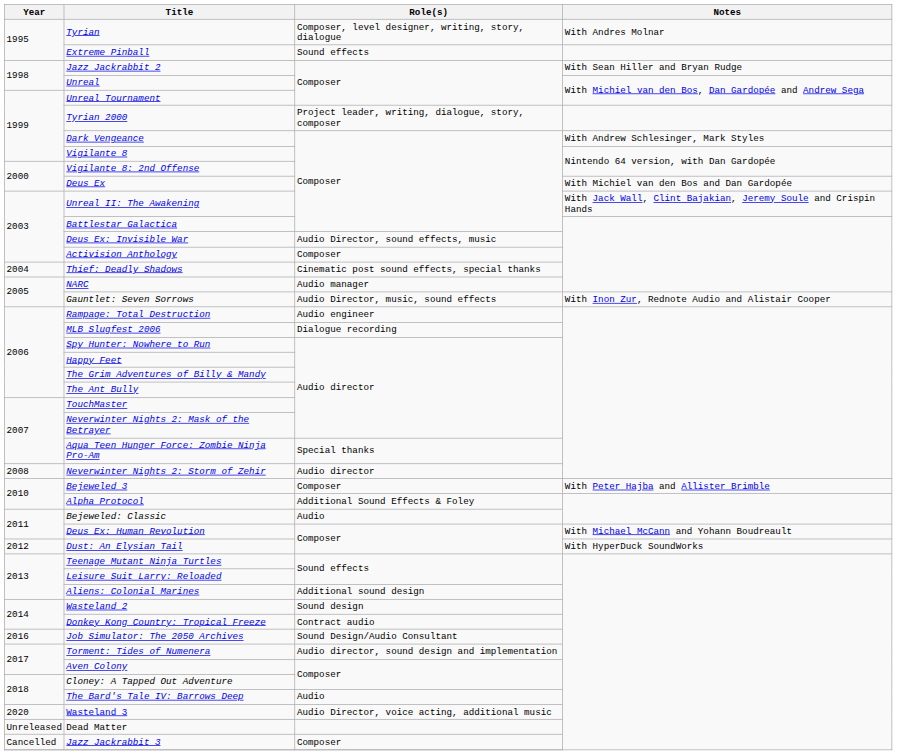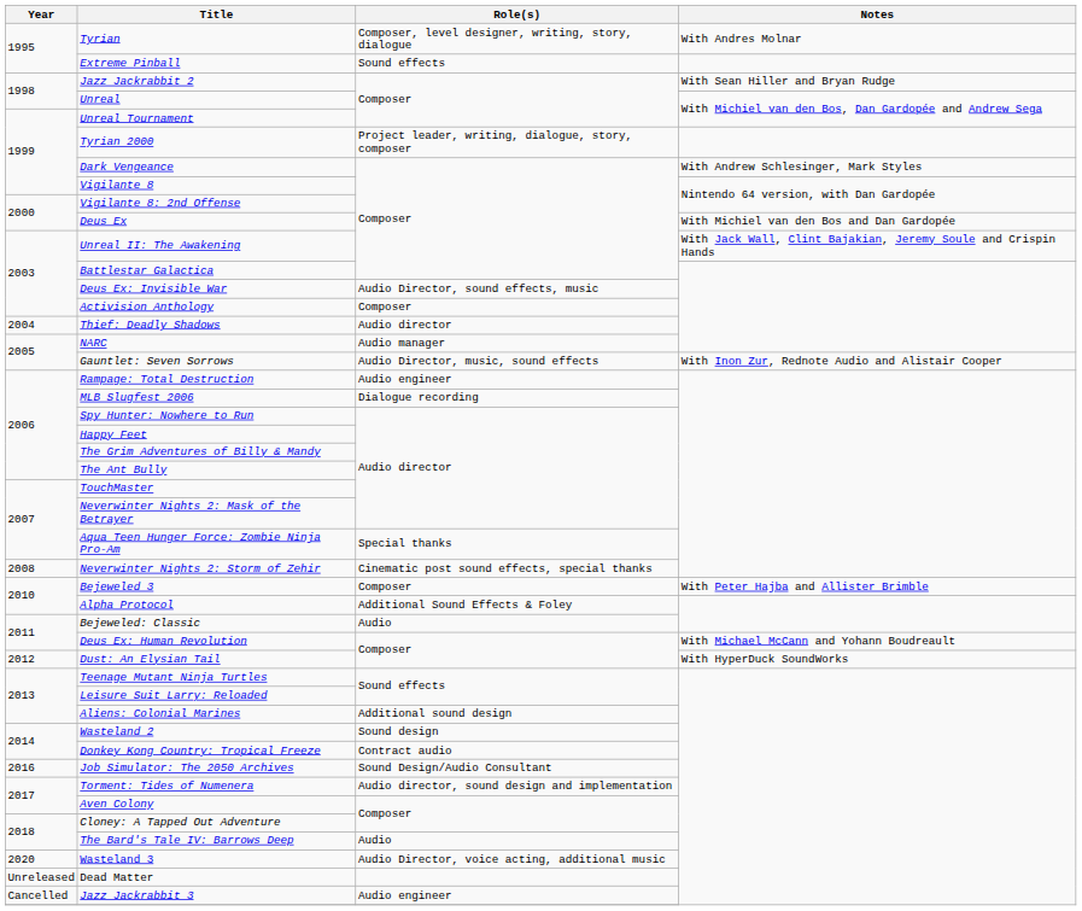 <table class="wikitable sortable" width="auto">
 <tr>
 <th>Year</th>
 <th>Title</th>
 <th>Role(s)</th>
 <th>Notes</th>
 </tr>
 <tr>
 <td rowspan="2">1995</td>
 <td><em><a href='#'>Tyrian</a></em></td>
 <td>Composer, level designer, writing, story, dialogue</td>
 <td>With Andres Molnar</td>
 </tr>
 <tr>
 <td><em><a href='#'>Extreme Pinball</a></em></td>
 <td>Sound effects</td>
 <td></td>
 </tr>
 <tr>
 <td rowspan="2">1998</td>
 <td><em><a href='#'>Jazz Jackrabbit 2</a></em></td>
 <td rowspan="3">Composer</td>
 <td>With Sean Hiller and Bryan Rudge</td>
 </tr>
 <tr>
 <td><em><a href='#'>Unreal</a></em></td>
 <td rowspan="2">With <a href='#'>Michiel van den Bos</a>, <a href='#'>Dan Gardopée</a> and <a href='#'>Andrew Sega</a></td>
 </tr>
 <tr>
 <td rowspan="4">1999</td>
 <td><em><a href='#'>Unreal Tournament</a></em></td>
 </tr>
 <tr>
 <td><em><a href='#'>Tyrian 2000</a></em></td>
 <td>Project leader, writing, dialogue, story, composer</td>
 <td></td>
 </tr>
 <tr>
 <td><em><a href='#'>Dark Vengeance</a></em></td>
 <td rowspan="6">Composer</td>
 <td>With Andrew Schlesinger, Mark Styles</td>
 </tr>
 <tr>
 <td><em><a href='#'>Vigilante 8</a></em></td>
 <td rowspan="2">Nintendo 64 version, with Dan Gardopée</td>
 </tr>
 <tr>
 <td rowspan="2">2000</td>
 <td><em><a href='#'>Vigilante 8: 2nd Offense</a></em></td>
 </tr>
 <tr>
 <td><em><a href='#'>Deus Ex</a></em></td>
 <td>With Michiel van den Bos and Dan Gardopée</td>
 </tr>
 <tr>
 <td rowspan="4">2003</td>
 <td><em><a href='#'>Unreal II: The Awakening</a></em></td>
 <td>With <a href='#'>Jack Wall</a>, <a href='#'>Clint Bajakian</a>, <a href='#'>Jeremy Soule</a> and Crispin Hands</td>
 </tr>
 <tr>
 <td><em><a href='#'>Battlestar Galactica</a></em></td>
 <td rowspan="5"></td>
 </tr>
 <tr>
 <td><em><a href='#'>Deus Ex: Invisible War</a></em></td>
 <td>Audio Director, sound effects, music</td>
 </tr>
 <tr>
 <td><em><a href='#'>Activision Anthology</a></em></td>
 <td>Composer</td>
 </tr>
 <tr>
 <td>2004</td>
 <td><em><a href='#'>Thief: Deadly Shadows</a></em></td>
-<td>Cinematic post sound effects, special thanks</td>
+<td>Audio director</td>
 </tr>
 <tr>
 <td rowspan="2">2005</td>
 <td><em><a href='#'>NARC</a></em></td>
 <td>Audio manager</td>
 </tr>
 <tr>
 <td><em>Gauntlet: Seven Sorrows</em></td>
 <td>Audio Director, music, sound effects</td>
 <td>With <a href='#'>Inon Zur</a>, Rednote Audio and Alistair Cooper</td>
 </tr>
 <tr>
 <td rowspan="6">2006</td>
 <td><em><a href='#'>Rampage: Total Destruction</a></em></td>
 <td>Audio engineer</td>
 <td rowspan="10"></td>
 </tr>
 <tr>
 <td><em><a href='#'>MLB Slugfest 2006</a></em></td>
 <td>Dialogue recording</td>
 </tr>
 <tr>
 <td><em><a href='#'>Spy Hunter: Nowhere to Run</a></em></td>
 <td rowspan="6">Audio director</td>
 </tr>
 <tr>
 <td><em><a href='#'>Happy Feet</a></em></td>
 </tr>
 <tr>
 <td><em><a href='#'>The Grim Adventures of Billy & Mandy</a></em></td>
 </tr>
 <tr>
 <td><em><a href='#'>The Ant Bully</a></em></td>
 </tr>
 <tr>
 <td rowspan="3">2007</td>
 <td><em><a href='#'>TouchMaster</a></em></td>
 </tr>
 <tr>
 <td><em><a href='#'>Neverwinter Nights 2: Mask of the Betrayer</a></em></td>
 </tr>
 <tr>
 <td><em><a href='#'>Aqua Teen Hunger Force: Zombie Ninja Pro-Am</a></em></td>
 <td>Special thanks</td>
 </tr>
 <tr>
 <td>2008</td>
 <td><em><a href='#'>Neverwinter Nights 2: Storm of Zehir</a></em></td>
-<td>Audio director</td>
+<td>Cinematic post sound effects, special thanks</td>
 </tr>
 <tr>
 <td rowspan="2">2010</td>
 <td><em><a href='#'>Bejeweled 3</a></em></td>
 <td>Composer</td>
 <td>With <a href='#'>Peter Hajba</a> and <a href='#'>Allister Brimble</a></td>
 </tr>
 <tr>
 <td><em><a href='#'>Alpha Protocol</a></em></td>
 <td>Additional Sound Effects & Foley</td>
 <td rowspan="2"></td>
 </tr>
 <tr>
 <td rowspan="2">2011</td>
 <td><em>Bejeweled: Classic</em></td>
 <td>Audio</td>
 </tr>
 <tr>
 <td><em><a href='#'>Deus Ex: Human Revolution</a></em></td>
 <td rowspan="2">Composer</td>
 <td>With <a href='#'>Michael McCann</a> and Yohann Boudreault</td>
 </tr>
 <tr>
 <td>2012</td>
 <td><em><a href='#'>Dust: An Elysian Tail</a></em></td>
 <td>With HyperDuck SoundWorks</td>
 </tr>
 <tr>
 <td rowspan="3">2013</td>
 <td><em><a href='#'>Teenage Mutant Ninja Turtles</a></em></td>
 <td rowspan="2">Sound effects</td>
 <td rowspan="18"></td>
 </tr>
 <tr>
 <td><em><a href='#'>Leisure Suit Larry: Reloaded</a></em></td>
 </tr>
 <tr>
 <td><em><a href='#'>Aliens: Colonial Marines</a></em></td>
 <td>Additional sound design</td>
 </tr>
 <tr>
 <td rowspan="2">2014</td>
 <td><em><a href='#'>Wasteland 2</a></em></td>
 <td>Sound design</td>
 </tr>
 <tr>
 <td><em><a href='#'>Donkey Kong Country: Tropical Freeze</a></em></td>
 <td>Contract audio</td>
 </tr>
 <tr>
 <td>2016</td>
 <td><em><a href='#'>Job Simulator: The 2050 Archives</a></em></td>
 <td>Sound Design/Audio Consultant</td>
 </tr>
 <tr>
 <td rowspan="2">2017</td>
 <td><em><a href='#'>Torment: Tides of Numenera</a></em></td>
 <td>Audio director, sound design and implementation</td>
 </tr>
 <tr>
 <td><em><a href='#'>Aven Colony</a></em></td>
 <td rowspan="2">Composer</td>
 </tr>
 <tr>
 <td rowspan="2">2018</td>
 <td><em>Cloney: A Tapped Out Adventure</em></td>
 </tr>
 <tr>
 <td><em><a href='#'>The Bard's Tale IV: Barrows Deep</a></em></td>
 <td>Audio</td>
 </tr>
 <tr>
 <td>2020</td>
 <td><a href='#'>Wasteland 3</a></td>
 <td>Audio Director, voice acting, additional music</td>
 </tr>
 <tr>
 <td>Unreleased</td>
 <td>Dead Matter</td>
 <td></td>
 </tr>
 <tr>
 <td>Cancelled</td>
 <td><em><a href='#'>Jazz Jackrabbit 3</a></em></td>
-<td>Composer</td>
+<td>Audio engineer</td>
 </tr>
 <tr>
 </tr>
 </table>
